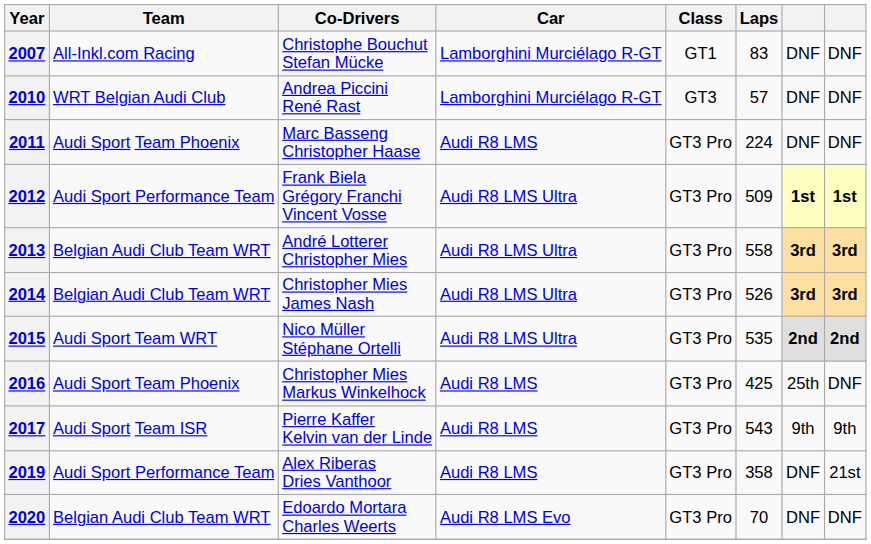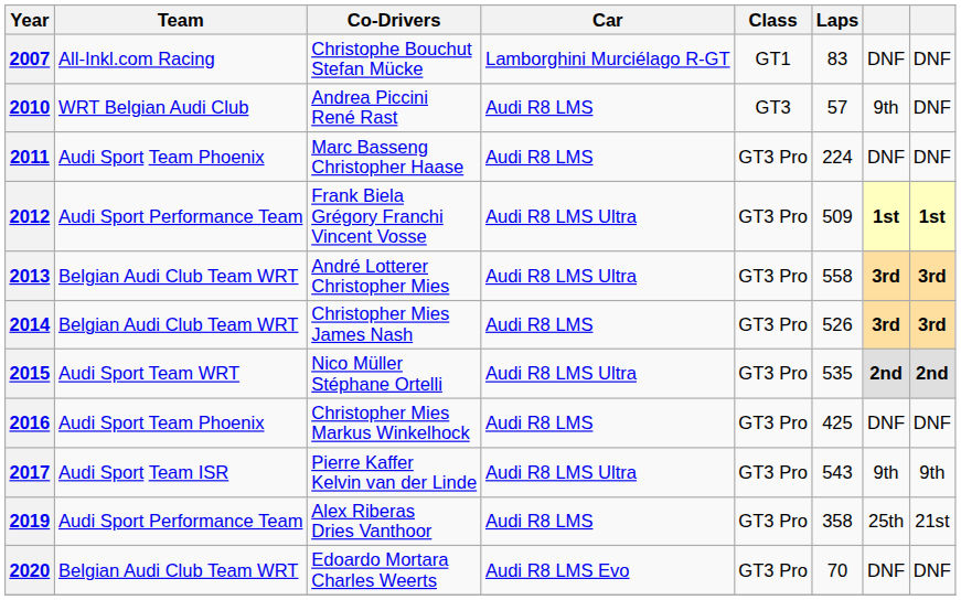 <table class="wikitable" style="text-align:center; font-size:90%">
 <tr>
 <th>Year</th>
 <th>Team</th>
 <th>Co-Drivers</th>
 <th>Car</th>
 <th>Class</th>
 <th>Laps</th>
 <th></th>
 <th></th>
 </tr>
 <tr>
 <th><a href='#'>2007</a></th>
 <td align="left"> <a href='#'>All-Inkl.com Racing</a></td>
 <td align="left"> <a href='#'>Christophe Bouchut</a><br> <a href='#'>Stefan Mücke</a><br></td>
 <td align="left"><a href='#'>Lamborghini Murciélago R-GT</a></td>
 <td>GT1</td>
 <td>83</td>
 <td>DNF</td>
 <td>DNF</td>
 </tr>
 <tr>
 <th><a href='#'>2010</a></th>
 <td align="left"> <a href='#'>WRT Belgian Audi Club</a></td>
 <td align="left"> <a href='#'>Andrea Piccini</a><br> <a href='#'>René Rast</a></td>
-<td align="left"><a href='#'>Lamborghini Murciélago R-GT</a></td>
+<td align="left"><a href='#'>Audi R8 LMS</a></td>
 <td>GT3</td>
 <td>57</td>
-<td>DNF</td>
+<td>9th</td>
 <td>DNF</td>
 </tr>
 <tr>
 <th><a href='#'>2011</a></th>
 <td align="left"> <a href='#'>Audi Sport</a> <a href='#'>Team Phoenix</a></td>
 <td align="left"> <a href='#'>Marc Basseng</a><br> <a href='#'>Christopher Haase</a></td>
 <td align="left"><a href='#'>Audi R8 LMS</a></td>
 <td>GT3 Pro</td>
 <td>224</td>
 <td>DNF</td>
 <td>DNF</td>
 </tr>
 <tr>
 <th><a href='#'>2012</a></th>
 <td align="left"> <a href='#'>Audi Sport Performance Team</a></td>
 <td align="left"> <a href='#'>Frank Biela</a><br> <a href='#'>Grégory Franchi</a><br> <a href='#'>Vincent Vosse</a></td>
 <td align="left"><a href='#'>Audi R8 LMS Ultra</a></td>
 <td>GT3 Pro</td>
 <td>509</td>
 <td style="background:#ffffbf;"><strong>1st</strong></td>
 <td style="background:#ffffbf;"><strong>1st</strong></td>
 </tr>
 <tr>
 <th><a href='#'>2013</a></th>
 <td align="left"> <a href='#'>Belgian Audi Club Team WRT</a></td>
 <td align="left"> <a href='#'>André Lotterer</a><br> <a href='#'>Christopher Mies</a></td>
 <td align="left"><a href='#'>Audi R8 LMS Ultra</a></td>
 <td>GT3 Pro</td>
 <td>558</td>
 <td style="background:#FFDF9F;"><strong>3rd</strong></td>
 <td style="background:#FFDF9F;"><strong>3rd</strong></td>
 </tr>
 <tr>
 <th><a href='#'>2014</a></th>
 <td align="left"> <a href='#'>Belgian Audi Club Team WRT</a></td>
 <td align="left"> <a href='#'>Christopher Mies</a><br> <a href='#'>James Nash</a></td>
-<td align="left"><a href='#'>Audi R8 LMS Ultra</a></td>
+<td align="left"><a href='#'>Audi R8 LMS</a></td>
 <td>GT3 Pro</td>
 <td>526</td>
 <td style="background:#FFDF9F;"><strong>3rd</strong></td>
 <td style="background:#FFDF9F;"><strong>3rd</strong></td>
 </tr>
 <tr>
 <th><a href='#'>2015</a></th>
 <td align="left"> <a href='#'>Audi Sport Team WRT</a></td>
 <td align="left"> <a href='#'>Nico Müller</a><br> <a href='#'>Stéphane Ortelli</a></td>
 <td align="left"><a href='#'>Audi R8 LMS Ultra</a></td>
 <td>GT3 Pro</td>
 <td>535</td>
 <td style="background:#dfdfdf;"><strong>2nd</strong></td>
 <td style="background:#dfdfdf;"><strong>2nd</strong></td>
 </tr>
 <tr>
 <th><a href='#'>2016</a></th>
 <td align="left"> <a href='#'>Audi Sport Team Phoenix</a></td>
 <td align="left"> <a href='#'>Christopher Mies</a><br> <a href='#'>Markus Winkelhock</a></td>
 <td align="left"><a href='#'>Audi R8 LMS</a></td>
 <td>GT3 Pro</td>
 <td>425</td>
-<td>25th</td>
+<td>DNF</td>
 <td>DNF</td>
 </tr>
 <tr>
 <th><a href='#'>2017</a></th>
 <td align="left"> <a href='#'>Audi Sport</a> <a href='#'>Team ISR</a></td>
 <td align="left"> <a href='#'>Pierre Kaffer</a><br> <a href='#'>Kelvin van der Linde</a></td>
-<td align="left"><a href='#'>Audi R8 LMS</a></td>
+<td align="left"><a href='#'>Audi R8 LMS Ultra</a></td>
 <td>GT3 Pro</td>
 <td>543</td>
 <td>9th</td>
 <td>9th</td>
 </tr>
 <tr>
 <th><a href='#'>2019</a></th>
 <td align="left"> <a href='#'>Audi Sport Performance Team</a></td>
 <td align="left"> <a href='#'>Alex Riberas</a><br> <a href='#'>Dries Vanthoor</a></td>
 <td align="left"><a href='#'>Audi R8 LMS</a></td>
 <td>GT3 Pro</td>
 <td>358</td>
-<td>DNF</td>
+<td>25th</td>
 <td>21st</td>
 </tr>
 <tr>
 <th><a href='#'>2020</a></th>
 <td align="left"> <a href='#'>Belgian Audi Club Team WRT</a></td>
 <td align="left"> <a href='#'>Edoardo Mortara</a><br> <a href='#'>Charles Weerts</a></td>
 <td align="left"><a href='#'>Audi R8 LMS Evo</a></td>
 <td>GT3 Pro</td>
 <td>70</td>
 <td>DNF</td>
 <td>DNF</td>
 </tr>
 <tr>
 </tr>
 </table>
